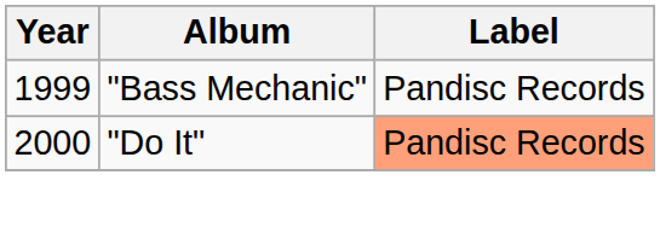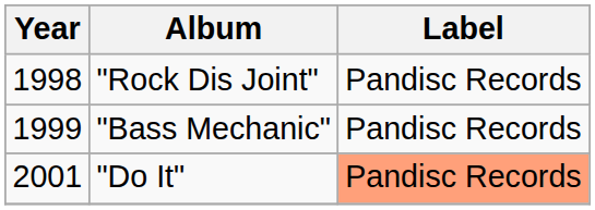 <table class="wikitable">
 <tr>
 <th align="center" rowspan="1">Year</th>
 <th align="center" rowspan="1">Album</th>
 <th align="center" rowspan="1">Label</th>
 </tr>
 <tr>
+<td align="center">1998</td>
+<td align="left">"Rock Dis Joint"</td>
+<td align="left">Pandisc Records</td>
+</tr>
+<tr>
 <td align="center">1999</td>
 <td align="left">"Bass Mechanic"</td>
 <td align="left">Pandisc Records</td>
 </tr>
 <tr>
-<td align="center">2000</td>
+<td align="center">2001</td>
 <td align="left">"Do It"</td>
 <td align="left" style="background: lightsalmon;">Pandisc Records</td>
 </tr>
 <tr>
 </tr>
 </table>
